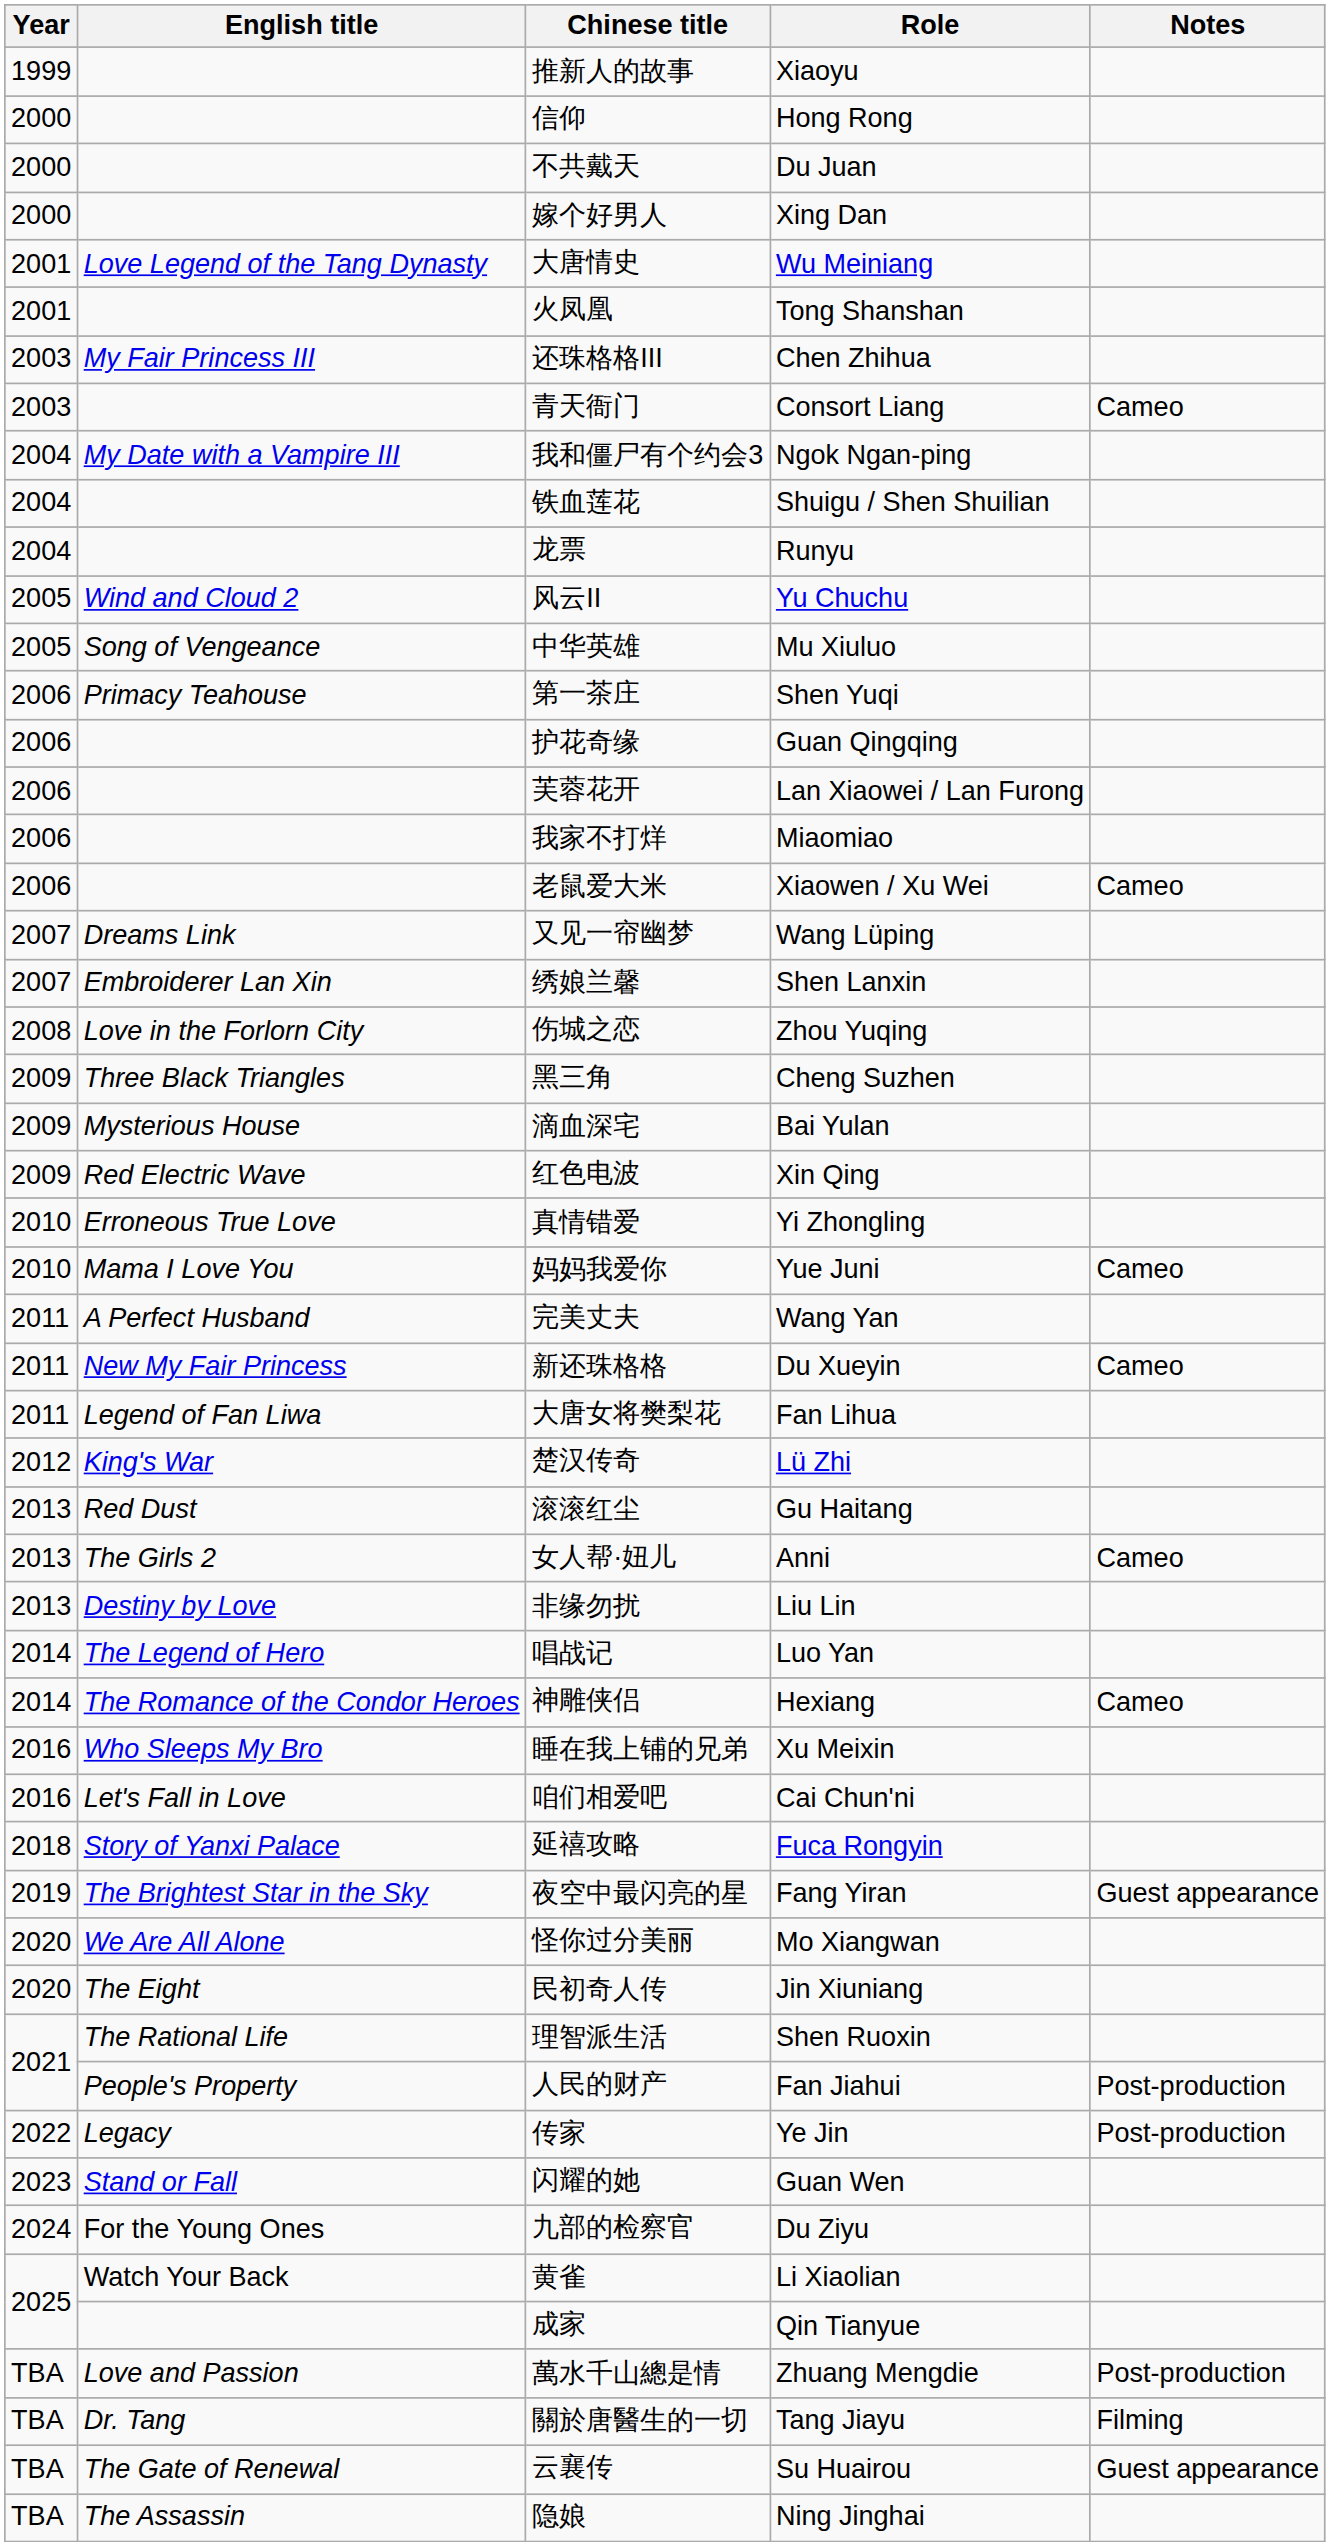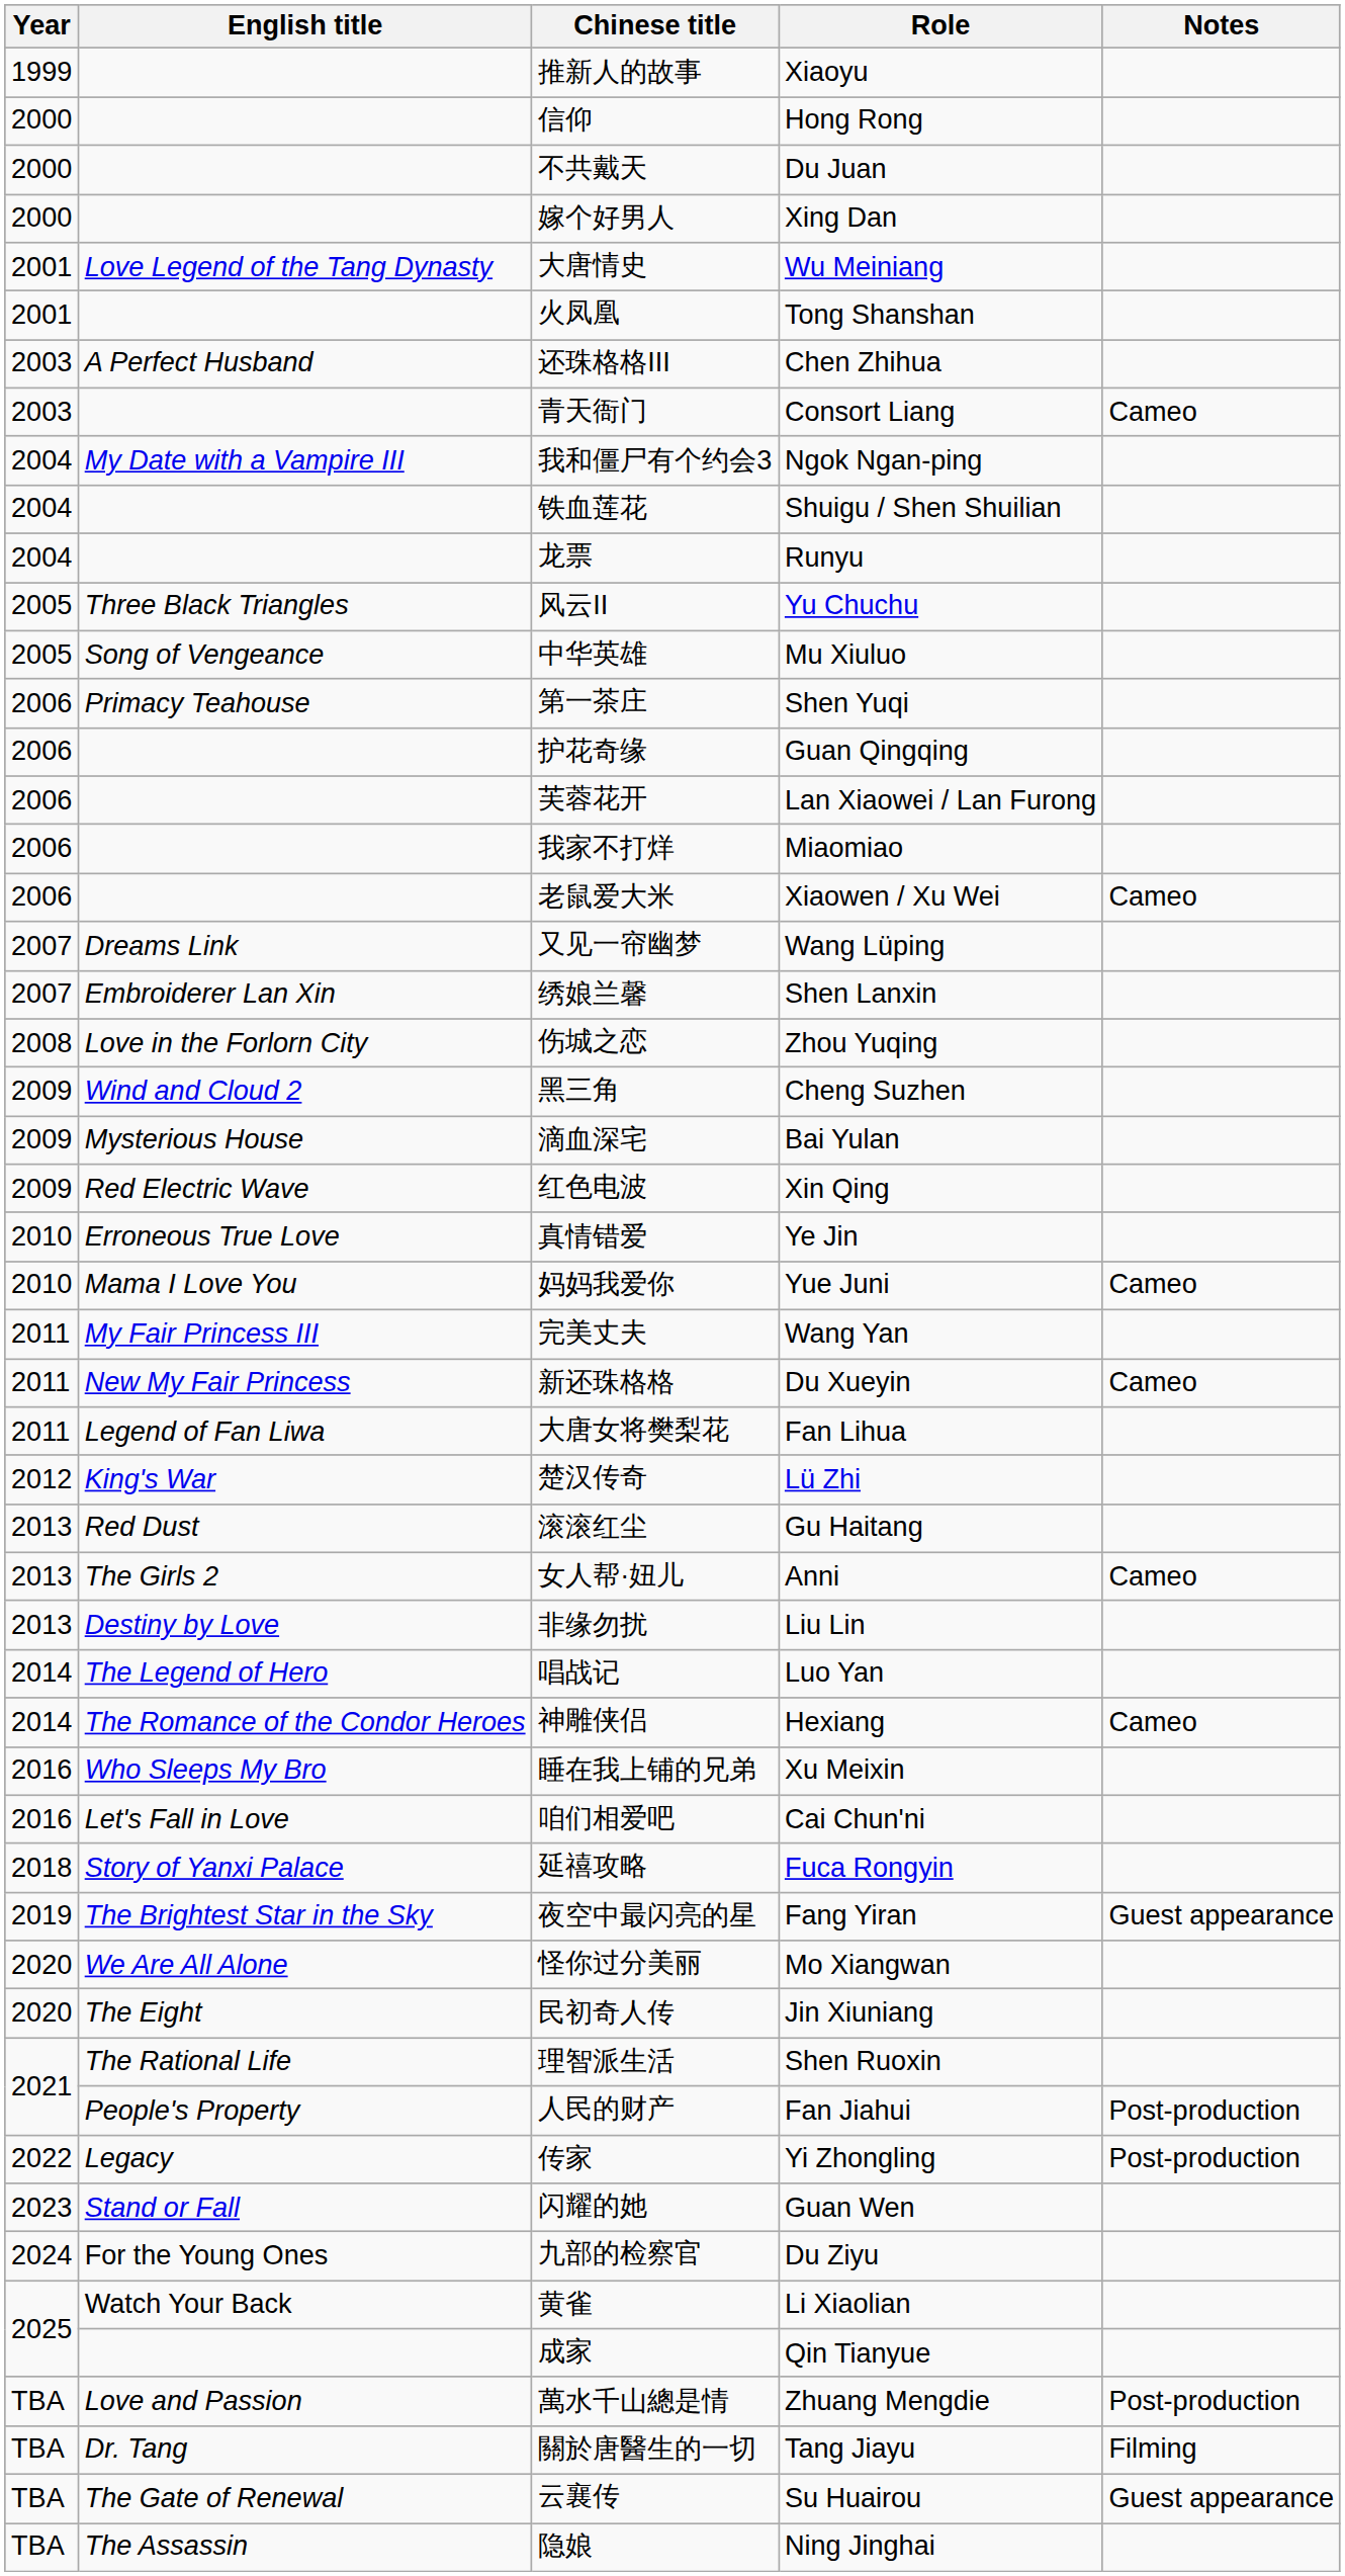 <table class="wikitable sortable">
 <tr>
 <th>Year</th>
 <th>English title</th>
 <th>Chinese title</th>
 <th>Role</th>
 <th class="unsortable">Notes</th>
 </tr>
 <tr>
 <td>1999</td>
 <td></td>
 <td>推新人的故事</td>
 <td>Xiaoyu</td>
 <td></td>
 </tr>
 <tr>
 <td>2000</td>
 <td></td>
 <td>信仰</td>
 <td>Hong Rong</td>
 <td></td>
 </tr>
 <tr>
 <td>2000</td>
 <td></td>
 <td>不共戴天</td>
 <td>Du Juan</td>
 <td></td>
 </tr>
 <tr>
 <td>2000</td>
 <td></td>
 <td>嫁个好男人</td>
 <td>Xing Dan</td>
 <td></td>
 </tr>
 <tr>
 <td>2001</td>
 <td><em><a href='#'>Love Legend of the Tang Dynasty</a></em></td>
 <td>大唐情史</td>
 <td><a href='#'>Wu Meiniang</a></td>
 <td></td>
 </tr>
 <tr>
 <td>2001</td>
 <td></td>
 <td>火凤凰</td>
 <td>Tong Shanshan</td>
 <td></td>
 </tr>
 <tr>
 <td>2003</td>
-<td><em><a href='#'>My Fair Princess III</a></em></td>
+<td><em>A Perfect Husband</em></td>
 <td>还珠格格III</td>
 <td>Chen Zhihua</td>
 <td></td>
 </tr>
 <tr>
 <td>2003</td>
 <td></td>
 <td>青天衙门</td>
 <td>Consort Liang</td>
 <td>Cameo</td>
 </tr>
 <tr>
 <td>2004</td>
 <td><em><a href='#'>My Date with a Vampire III</a></em></td>
 <td>我和僵尸有个约会3</td>
 <td>Ngok Ngan-ping</td>
 <td></td>
 </tr>
 <tr>
 <td>2004</td>
 <td></td>
 <td>铁血莲花</td>
 <td>Shuigu / Shen Shuilian</td>
 <td></td>
 </tr>
 <tr>
 <td>2004</td>
 <td></td>
 <td>龙票</td>
 <td>Runyu</td>
 <td></td>
 </tr>
 <tr>
 <td>2005</td>
-<td><em><a href='#'>Wind and Cloud 2</a></em></td>
+<td><em>Three Black Triangles</em></td>
 <td>风云II</td>
 <td><a href='#'>Yu Chuchu</a></td>
 <td></td>
 </tr>
 <tr>
 <td>2005</td>
 <td><em>Song of Vengeance</em></td>
 <td>中华英雄</td>
 <td>Mu Xiuluo</td>
 <td></td>
 </tr>
 <tr>
 <td>2006</td>
 <td><em>Primacy Teahouse</em></td>
 <td>第一茶庄</td>
 <td>Shen Yuqi</td>
 <td></td>
 </tr>
 <tr>
 <td>2006</td>
 <td></td>
 <td>护花奇缘</td>
 <td>Guan Qingqing</td>
 <td></td>
 </tr>
 <tr>
 <td>2006</td>
 <td></td>
 <td>芙蓉花开</td>
 <td>Lan Xiaowei / Lan Furong</td>
 <td></td>
 </tr>
 <tr>
 <td>2006</td>
 <td></td>
 <td>我家不打烊</td>
 <td>Miaomiao</td>
 <td></td>
 </tr>
 <tr>
 <td>2006</td>
 <td></td>
 <td>老鼠爱大米</td>
 <td>Xiaowen / Xu Wei</td>
 <td>Cameo</td>
 </tr>
 <tr>
 <td>2007</td>
 <td><em>Dreams Link</em></td>
 <td>又见一帘幽梦</td>
 <td>Wang Lüping</td>
 <td></td>
 </tr>
 <tr>
 <td>2007</td>
 <td><em>Embroiderer Lan Xin</em></td>
 <td>绣娘兰馨</td>
 <td>Shen Lanxin</td>
 <td></td>
 </tr>
 <tr>
 <td>2008</td>
 <td><em>Love in the Forlorn City</em></td>
 <td>伤城之恋</td>
 <td>Zhou Yuqing</td>
 <td></td>
 </tr>
 <tr>
 <td>2009</td>
-<td><em>Three Black Triangles</em></td>
+<td><em><a href='#'>Wind and Cloud 2</a></em></td>
 <td>黑三角</td>
 <td>Cheng Suzhen</td>
 <td></td>
 </tr>
 <tr>
 <td>2009</td>
 <td><em>Mysterious House</em></td>
 <td>滴血深宅</td>
 <td>Bai Yulan</td>
 <td></td>
 </tr>
 <tr>
 <td>2009</td>
 <td><em>Red Electric Wave</em></td>
 <td>红色电波</td>
 <td>Xin Qing</td>
 <td></td>
 </tr>
 <tr>
 <td>2010</td>
 <td><em>Erroneous True Love</em></td>
 <td>真情错爱</td>
-<td>Yi Zhongling</td>
+<td>Ye Jin</td>
 <td></td>
 </tr>
 <tr>
 <td>2010</td>
 <td><em>Mama I Love You</em></td>
 <td>妈妈我爱你</td>
 <td>Yue Juni</td>
 <td>Cameo</td>
 </tr>
 <tr>
 <td>2011</td>
-<td><em>A Perfect Husband</em></td>
+<td><em><a href='#'>My Fair Princess III</a></em></td>
 <td>完美丈夫</td>
 <td>Wang Yan</td>
 <td></td>
 </tr>
 <tr>
 <td>2011</td>
 <td><em><a href='#'>New My Fair Princess</a></em></td>
 <td>新还珠格格</td>
 <td>Du Xueyin</td>
 <td>Cameo</td>
 </tr>
 <tr>
 <td>2011</td>
 <td><em>Legend of Fan Liwa</em></td>
 <td>大唐女将樊梨花</td>
 <td>Fan Lihua</td>
 <td></td>
 </tr>
 <tr>
 <td>2012</td>
 <td><em><a href='#'>King's War</a></em></td>
 <td>楚汉传奇</td>
 <td><a href='#'>Lü Zhi</a></td>
 <td></td>
 </tr>
 <tr>
 <td>2013</td>
 <td><em>Red Dust</em></td>
 <td>滚滚红尘</td>
 <td>Gu Haitang</td>
 <td></td>
 </tr>
 <tr>
 <td>2013</td>
 <td><em>The Girls 2</em></td>
 <td>女人帮·妞儿</td>
 <td>Anni</td>
 <td>Cameo</td>
 </tr>
 <tr>
 <td>2013</td>
 <td><em><a href='#'>Destiny by Love</a></em></td>
 <td>非缘勿扰</td>
 <td>Liu Lin</td>
 <td></td>
 </tr>
 <tr>
 <td>2014</td>
 <td><em><a href='#'>The Legend of Hero</a></em></td>
 <td>唱战记</td>
 <td>Luo Yan</td>
 <td></td>
 </tr>
 <tr>
 <td>2014</td>
 <td><em><a href='#'>The Romance of the Condor Heroes</a></em></td>
 <td>神雕侠侣</td>
 <td>Hexiang</td>
 <td>Cameo</td>
 </tr>
 <tr>
 <td>2016</td>
 <td><em><a href='#'>Who Sleeps My Bro</a></em></td>
 <td>睡在我上铺的兄弟</td>
 <td>Xu Meixin</td>
 <td></td>
 </tr>
 <tr>
 <td>2016</td>
 <td><em>Let's Fall in Love</em></td>
 <td>咱们相爱吧</td>
 <td>Cai Chun'ni</td>
 <td></td>
 </tr>
 <tr>
 <td>2018</td>
 <td><em><a href='#'>Story of Yanxi Palace</a></em></td>
 <td>延禧攻略</td>
 <td><a href='#'>Fuca Rongyin</a></td>
 <td></td>
 </tr>
 <tr>
 <td>2019</td>
 <td><em><a href='#'>The Brightest Star in the Sky</a></em></td>
 <td>夜空中最闪亮的星</td>
 <td>Fang Yiran</td>
 <td>Guest appearance</td>
 </tr>
 <tr>
 <td>2020</td>
 <td><em><a href='#'>We Are All Alone</a></em></td>
 <td>怪你过分美丽</td>
 <td>Mo Xiangwan</td>
 <td></td>
 </tr>
 <tr>
 <td>2020</td>
 <td><em>The Eight</em></td>
 <td>民初奇人传</td>
 <td>Jin Xiuniang</td>
 <td></td>
 </tr>
 <tr>
 <td rowspan=2>2021</td>
 <td><em>The Rational Life</em></td>
 <td>理智派生活</td>
 <td>Shen Ruoxin</td>
 <td></td>
 </tr>
 <tr>
 <td><em>People's Property</em></td>
 <td>人民的财产</td>
 <td>Fan Jiahui</td>
 <td>Post-production</td>
 </tr>
 <tr>
 <td>2022</td>
 <td><em>Legacy</em></td>
 <td>传家</td>
-<td>Ye Jin</td>
+<td>Yi Zhongling</td>
 <td>Post-production</td>
 </tr>
 <tr>
 <td>2023</td>
 <td><em><a href='#'>Stand or Fall</a></em></td>
 <td>闪耀的她</td>
 <td>Guan Wen</td>
 <td></td>
 </tr>
 <tr>
 <td>2024</td>
 <td>For the Young Ones</td>
 <td>九部的检察官</td>
 <td>Du Ziyu</td>
 <td></td>
 </tr>
 <tr>
 <td rowspan="2">2025</td>
 <td>Watch Your Back</td>
 <td>黄雀</td>
 <td>Li Xiaolian</td>
 <td></td>
 </tr>
 <tr>
 <td></td>
 <td>成家</td>
 <td>Qin Tianyue</td>
 <td></td>
 </tr>
 <tr>
 <td>TBA</td>
 <td><em>Love and Passion</em></td>
 <td>萬水千山總是情</td>
 <td>Zhuang Mengdie</td>
 <td>Post-production</td>
 </tr>
 <tr>
 <td>TBA</td>
 <td><em>Dr. Tang</em></td>
 <td>關於唐醫生的一切</td>
 <td>Tang Jiayu</td>
 <td>Filming</td>
 </tr>
 <tr>
 <td>TBA</td>
 <td><em>The Gate of Renewal</em></td>
 <td>云襄传</td>
 <td>Su Huairou</td>
 <td>Guest appearance</td>
 </tr>
 <tr>
 <td>TBA</td>
 <td><em>The Assassin</em></td>
 <td>隐娘</td>
 <td>Ning Jinghai</td>
 <td></td>
 </tr>
 </table>
